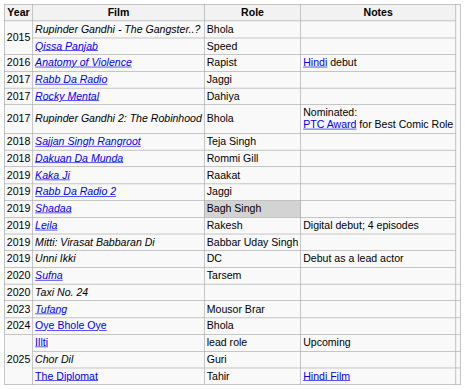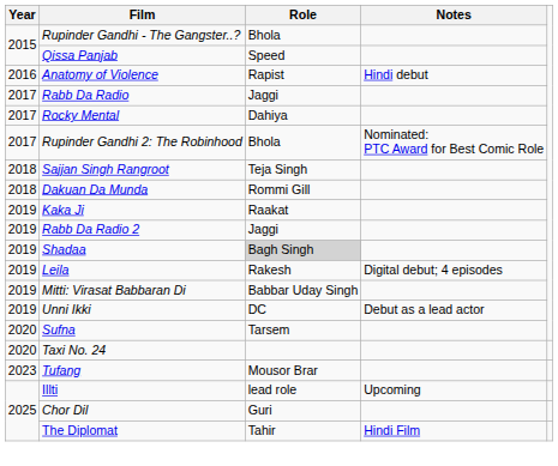 <table class="wikitable sortable">
 <tr>
 <th>Year</th>
 <th>Film</th>
 <th>Role</th>
 <th>Notes</th>
 </tr>
 <tr>
 <td rowspan=2>2015</td>
 <td><em>Rupinder Gandhi - The Gangster..?</em></td>
 <td>Bhola</td>
 <td></td>
 </tr>
 <tr>
 <td><em><a href='#'>Qissa Panjab</a></em></td>
 <td>Speed</td>
 <td></td>
 </tr>
 <tr>
 <td rowspan=1>2016</td>
 <td><em><a href='#'>Anatomy of Violence</a></em></td>
 <td>Rapist</td>
 <td><a href='#'>Hindi</a> debut</td>
 </tr>
 <tr>
 <td rowspan=1>2017</td>
 <td><em><a href='#'>Rabb Da Radio</a></em></td>
 <td>Jaggi</td>
 <td></td>
 </tr>
 <tr>
 <td rowspan=1>2017</td>
 <td><em><a href='#'>Rocky Mental</a></em></td>
 <td>Dahiya</td>
 <td></td>
 </tr>
 <tr>
 <td rowspan=1>2017</td>
 <td><em>Rupinder Gandhi 2: The Robinhood</em></td>
 <td>Bhola</td>
 <td>Nominated:<br><a href='#'>PTC Award</a> for Best Comic Role</td>
 </tr>
 <tr>
 <td rowspan=1>2018</td>
 <td><em><a href='#'>Sajjan Singh Rangroot</a></em></td>
 <td>Teja Singh</td>
 <td></td>
 </tr>
 <tr>
 <td>2018</td>
 <td><em><a href='#'>Dakuan Da Munda</a></em></td>
 <td>Rommi Gill</td>
 <td></td>
 </tr>
 <tr>
 <td>2019</td>
 <td><em><a href='#'>Kaka Ji</a></em></td>
 <td>Raakat</td>
 <td></td>
 </tr>
 <tr>
 <td>2019</td>
 <td><em><a href='#'>Rabb Da Radio 2</a></em></td>
 <td>Jaggi</td>
 <td></td>
 </tr>
 <tr>
 <td>2019</td>
 <td><em><a href='#'>Shadaa</a></em></td>
 <td style="background: lightgrey;">Bagh Singh</td>
 <td></td>
 </tr>
 <tr>
 <td>2019</td>
 <td><em><a href='#'>Leila</a></em></td>
 <td>Rakesh</td>
 <td>Digital debut; 4 episodes</td>
 </tr>
 <tr>
 <td>2019</td>
 <td><em>Mitti: Virasat Babbaran Di</em></td>
 <td>Babbar Uday Singh </td>
 <td></td>
 </tr>
 <tr>
 <td>2019</td>
 <td><em>Unni Ikki</em></td>
 <td>DC</td>
 <td>Debut as a lead actor</td>
 </tr>
 <tr>
 <td>2020</td>
 <td><em><a href='#'>Sufna</a></em></td>
 <td>Tarsem</td>
 <td></td>
 </tr>
 <tr>
 <td>2020</td>
 <td><em>Taxi No. 24</em></td>
 <td></td>
 <td></td>
 <td></td>
 </tr>
 <tr 2021 || >
 <td>2023</td>
 <td><em><a href='#'>Tufang</a></em></td>
 <td>Mousor Brar</td>
 <td></td>
 <td></td>
 </tr>
 <tr>
-<td>2024</td>
-<td><a href='#'>Oye Bhole Oye</a></td>
-<td>Bhola</td>
-<td></td>
-<td></td>
-</tr>
-<tr>
 <td rowspan="3">2025</td>
 <td><a href='#'>Illti</a></td>
 <td>lead role</td>
 <td>Upcoming</td>
 <td></td>
 </tr>
 <tr>
 <td><em>Chor Dil</em></td>
 <td>Guri</td>
 <td></td>
 <td></td>
 </tr>
 <tr>
 <td><a href='#'>The Diplomat</a></td>
 <td>Tahir</td>
 <td><a href='#'>Hindi Film</a></td>
 <td></td>
 </tr>
 </table>
